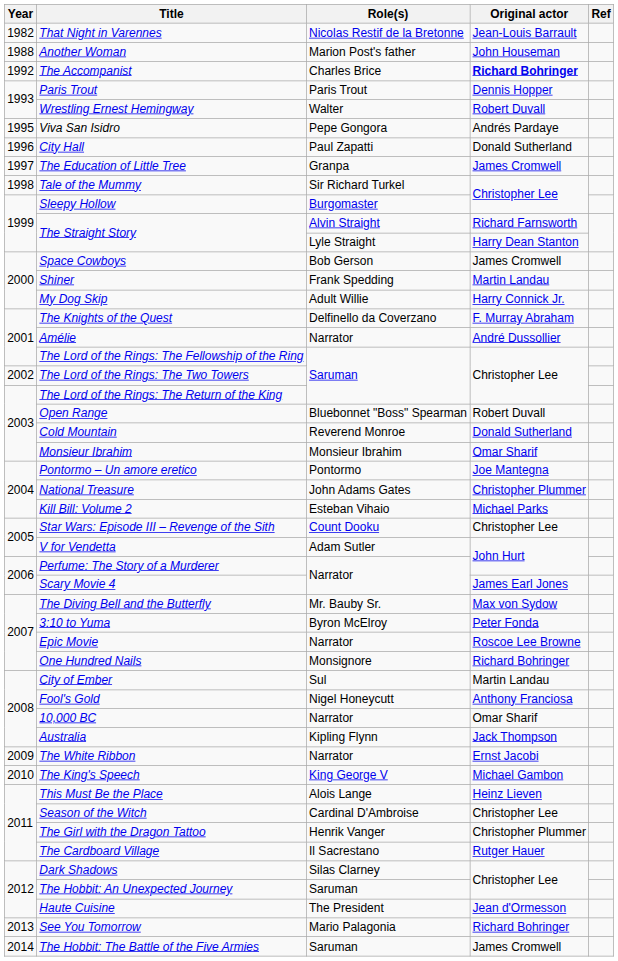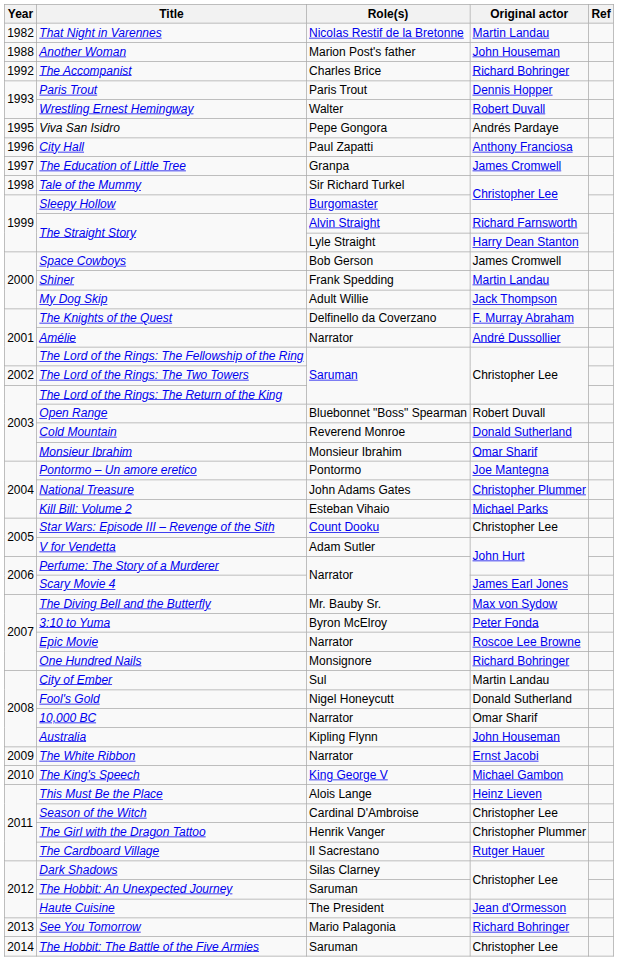 <table class="wikitable plainrowheaders sortable">
 <tr>
 <th scope="col">Year</th>
 <th scope="col">Title</th>
 <th scope="col">Role(s)</th>
 <th scope="col">Original actor</th>
 <th scope="col" class="unsortable">Ref</th>
 </tr>
 <tr>
 <td>1982</td>
 <td><em><a href='#'>That Night in Varennes</a></em></td>
 <td><a href='#'>Nicolas Restif de la Bretonne</a></td>
-<td><a href='#'>Jean-Louis Barrault</a></td>
+<td><a href='#'>Martin Landau</a></td>
 <td></td>
 </tr>
 <tr>
 <td>1988</td>
 <td><em><a href='#'>Another Woman</a></em></td>
 <td>Marion Post's father</td>
 <td><a href='#'>John Houseman</a></td>
 <td></td>
 </tr>
 <tr>
 <td>1992</td>
 <td><em><a href='#'>The Accompanist</a></em></td>
 <td>Charles Brice</td>
-<td><strong><a href='#'>Richard Bohringer</a></strong></td>
+<td><a href='#'>Richard Bohringer</a></td>
 <td></td>
 </tr>
 <tr>
 <td rowspan=2>1993</td>
 <td><em><a href='#'>Paris Trout</a></em></td>
 <td>Paris Trout</td>
 <td><a href='#'>Dennis Hopper</a></td>
 <td></td>
 </tr>
 <tr>
 <td><em><a href='#'>Wrestling Ernest Hemingway</a></em></td>
 <td>Walter</td>
 <td><a href='#'>Robert Duvall</a></td>
 <td></td>
 </tr>
 <tr>
 <td>1995</td>
 <td><em>Viva San Isidro</em></td>
 <td>Pepe Gongora</td>
 <td>Andrés Pardaye</td>
 <td></td>
 </tr>
 <tr>
 <td>1996</td>
 <td><em><a href='#'>City Hall</a></em></td>
 <td>Paul Zapatti</td>
-<td>Donald Sutherland</td>
+<td><a href='#'>Anthony Franciosa</a></td>
 <td></td>
 </tr>
 <tr>
 <td>1997</td>
 <td><em><a href='#'>The Education of Little Tree</a></em></td>
 <td>Granpa</td>
 <td><a href='#'>James Cromwell</a></td>
 <td></td>
 </tr>
 <tr>
 <td>1998</td>
 <td><em><a href='#'>Tale of the Mummy</a></em></td>
 <td>Sir Richard Turkel</td>
 <td rowspan=2><a href='#'>Christopher Lee</a></td>
 <td></td>
 </tr>
 <tr>
 <td rowspan=3>1999</td>
 <td><em><a href='#'>Sleepy Hollow</a></em></td>
 <td><a href='#'>Burgomaster</a></td>
 <td></td>
 </tr>
 <tr>
 <td rowspan=2><em><a href='#'>The Straight Story</a></em></td>
 <td><a href='#'>Alvin Straight</a></td>
 <td><a href='#'>Richard Farnsworth</a></td>
 <td rowspan=2></td>
 </tr>
 <tr>
 <td>Lyle Straight</td>
 <td><a href='#'>Harry Dean Stanton</a></td>
 </tr>
 <tr>
 <td rowspan=3>2000</td>
 <td><em><a href='#'>Space Cowboys</a></em></td>
 <td>Bob Gerson</td>
 <td>James Cromwell</td>
 <td></td>
 </tr>
 <tr>
 <td><em><a href='#'>Shiner</a></em></td>
 <td>Frank Spedding</td>
 <td><a href='#'>Martin Landau</a></td>
 <td></td>
 </tr>
 <tr>
 <td><em><a href='#'>My Dog Skip</a></em></td>
 <td>Adult Willie</td>
-<td><a href='#'>Harry Connick Jr.</a></td>
+<td><a href='#'>Jack Thompson</a></td>
 <td></td>
 </tr>
 <tr>
 <td rowspan=3>2001</td>
 <td><em><a href='#'>The Knights of the Quest</a></em></td>
 <td>Delfinello da Coverzano</td>
 <td><a href='#'>F. Murray Abraham</a></td>
 <td></td>
 </tr>
 <tr>
 <td><em><a href='#'>Amélie</a></em></td>
 <td>Narrator</td>
 <td><a href='#'>André Dussollier</a></td>
 <td></td>
 </tr>
 <tr>
 <td><em><a href='#'>The Lord of the Rings: The Fellowship of the Ring</a></em></td>
 <td rowspan=3><a href='#'>Saruman</a></td>
 <td rowspan=3>Christopher Lee</td>
 <td></td>
 </tr>
 <tr>
 <td>2002</td>
 <td><em><a href='#'>The Lord of the Rings: The Two Towers</a></em></td>
 <td></td>
 </tr>
 <tr>
 <td rowspan=4>2003</td>
 <td><em><a href='#'>The Lord of the Rings: The Return of the King</a></em></td>
 <td></td>
 </tr>
 <tr>
 <td><em><a href='#'>Open Range</a></em></td>
 <td>Bluebonnet "Boss" Spearman</td>
 <td>Robert Duvall</td>
 <td></td>
 </tr>
 <tr>
 <td><em><a href='#'>Cold Mountain</a></em></td>
 <td>Reverend Monroe</td>
 <td><a href='#'>Donald Sutherland</a></td>
 <td></td>
 </tr>
 <tr>
 <td><em><a href='#'>Monsieur Ibrahim</a></em></td>
 <td>Monsieur Ibrahim</td>
 <td><a href='#'>Omar Sharif</a></td>
 <td></td>
 </tr>
 <tr>
 <td rowspan=3>2004</td>
 <td><em><a href='#'>Pontormo – Un amore eretico</a></em></td>
 <td>Pontormo</td>
 <td><a href='#'>Joe Mantegna</a></td>
 <td></td>
 </tr>
 <tr>
 <td><em><a href='#'>National Treasure</a></em></td>
 <td>John Adams Gates</td>
 <td><a href='#'>Christopher Plummer</a></td>
 <td></td>
 </tr>
 <tr>
 <td><em><a href='#'>Kill Bill: Volume 2</a></em></td>
 <td>Esteban Vihaio</td>
 <td><a href='#'>Michael Parks</a></td>
 <td></td>
 </tr>
 <tr>
 <td rowspan=2>2005</td>
 <td><em><a href='#'>Star Wars: Episode III – Revenge of the Sith</a></em></td>
 <td><a href='#'>Count Dooku</a></td>
 <td>Christopher Lee</td>
 <td></td>
 </tr>
 <tr>
 <td><em><a href='#'>V for Vendetta</a></em></td>
 <td>Adam Sutler</td>
 <td rowspan=2><a href='#'>John Hurt</a></td>
 <td></td>
 </tr>
 <tr>
 <td rowspan=2>2006</td>
 <td><em><a href='#'>Perfume: The Story of a Murderer</a></em></td>
 <td rowspan=2>Narrator</td>
 <td></td>
 </tr>
 <tr>
 <td><em><a href='#'>Scary Movie 4</a></em></td>
 <td><a href='#'>James Earl Jones</a></td>
 <td></td>
 </tr>
 <tr>
 <td rowspan=4>2007</td>
 <td><em><a href='#'>The Diving Bell and the Butterfly</a></em></td>
 <td>Mr. Bauby Sr.</td>
 <td><a href='#'>Max von Sydow</a></td>
 <td></td>
 </tr>
 <tr>
 <td><em><a href='#'>3:10 to Yuma</a></em></td>
 <td>Byron McElroy</td>
 <td><a href='#'>Peter Fonda</a></td>
 <td></td>
 </tr>
 <tr>
 <td><em><a href='#'>Epic Movie</a></em></td>
 <td>Narrator</td>
 <td><a href='#'>Roscoe Lee Browne</a></td>
 <td></td>
 </tr>
 <tr>
 <td><em><a href='#'>One Hundred Nails</a></em></td>
 <td>Monsignore</td>
 <td><a href='#'>Richard Bohringer</a></td>
 <td></td>
 </tr>
 <tr>
 <td rowspan=4>2008</td>
 <td><em><a href='#'>City of Ember</a></em></td>
 <td>Sul</td>
 <td>Martin Landau</td>
 <td></td>
 </tr>
 <tr>
 <td><em><a href='#'>Fool's Gold</a></em></td>
 <td>Nigel Honeycutt</td>
-<td><a href='#'>Anthony Franciosa</a></td>
+<td>Donald Sutherland</td>
 <td></td>
 </tr>
 <tr>
 <td><em><a href='#'>10,000 BC</a></em></td>
 <td>Narrator</td>
 <td>Omar Sharif</td>
 <td></td>
 </tr>
 <tr>
 <td><em><a href='#'>Australia</a></em></td>
 <td>Kipling Flynn</td>
-<td><a href='#'>Jack Thompson</a></td>
+<td><a href='#'>John Houseman</a></td>
 <td></td>
 </tr>
 <tr>
 <td>2009</td>
 <td><em><a href='#'>The White Ribbon</a></em></td>
 <td>Narrator</td>
 <td><a href='#'>Ernst Jacobi</a></td>
 <td></td>
 </tr>
 <tr>
 <td>2010</td>
 <td><em><a href='#'>The King's Speech</a></em></td>
 <td><a href='#'>King George V</a></td>
 <td><a href='#'>Michael Gambon</a></td>
 <td></td>
 </tr>
 <tr>
 <td rowspan=4>2011</td>
 <td><em><a href='#'>This Must Be the Place</a></em></td>
 <td>Alois Lange</td>
 <td><a href='#'>Heinz Lieven</a></td>
 <td></td>
 </tr>
 <tr>
 <td><em><a href='#'>Season of the Witch</a></em></td>
 <td>Cardinal D'Ambroise</td>
 <td>Christopher Lee</td>
 <td></td>
 </tr>
 <tr>
 <td><em><a href='#'>The Girl with the Dragon Tattoo</a></em></td>
 <td>Henrik Vanger</td>
 <td>Christopher Plummer</td>
 <td></td>
 </tr>
 <tr>
 <td><em><a href='#'>The Cardboard Village</a></em></td>
 <td>Il Sacrestano</td>
 <td><a href='#'>Rutger Hauer</a></td>
 <td></td>
 </tr>
 <tr>
 <td rowspan=3>2012</td>
 <td><em><a href='#'>Dark Shadows</a></em></td>
 <td>Silas Clarney</td>
 <td rowspan=2>Christopher Lee</td>
 <td></td>
 </tr>
 <tr>
 <td><em><a href='#'>The Hobbit: An Unexpected Journey</a></em></td>
 <td>Saruman</td>
 <td></td>
 </tr>
 <tr>
 <td><em><a href='#'>Haute Cuisine</a></em></td>
 <td>The President</td>
 <td><a href='#'>Jean d'Ormesson</a></td>
 <td></td>
 </tr>
 <tr>
 <td>2013</td>
 <td><em><a href='#'>See You Tomorrow</a></em></td>
 <td>Mario Palagonia</td>
 <td><a href='#'>Richard Bohringer</a></td>
 <td></td>
 </tr>
 <tr>
 <td>2014</td>
 <td><em><a href='#'>The Hobbit: The Battle of the Five Armies</a></em></td>
 <td>Saruman</td>
-<td>James Cromwell</td>
+<td>Christopher Lee</td>
 <td></td>
 </tr>
 </table>
